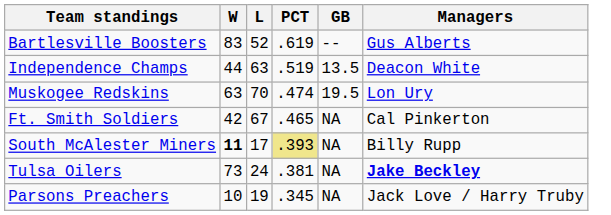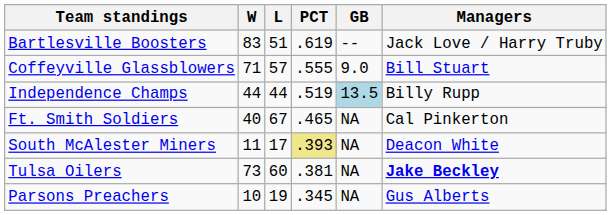 <table class="wikitable">
 <tr>
 <th>Team standings</th>
 <th>W</th>
 <th>L</th>
 <th>PCT</th>
 <th>GB</th>
 <th>Managers</th>
 </tr>
 <tr>
 <td><a href='#'>Bartlesville Boosters</a></td>
 <td>83</td>
-<td>52</td>
+<td>51</td>
 <td>.619</td>
 <td>--</td>
-<td><a href='#'>Gus Alberts</a></td>
+<td>Jack Love / Harry Truby</td>
+</tr>
+<tr>
+<td><a href='#'>Coffeyville Glassblowers</a></td>
+<td>71</td>
+<td>57</td>
+<td>.555</td>
+<td>9.0</td>
+<td><a href='#'>Bill Stuart</a></td>
 </tr>
 <tr>
 <td><a href='#'>Independence Champs</a></td>
 <td>44</td>
-<td>63</td>
+<td>44</td>
 <td>.519</td>
-<td>13.5</td>
-<td><a href='#'>Deacon White</a></td>
-</tr>
-<tr>
-<td><a href='#'>Muskogee Redskins</a></td>
-<td>63</td>
-<td>70</td>
-<td>.474</td>
-<td>19.5</td>
-<td><a href='#'>Lon Ury</a></td>
+<td style="background: lightblue;">13.5</td>
+<td>Billy Rupp</td>
 </tr>
 <tr>
 <td><a href='#'>Ft. Smith Soldiers</a></td>
-<td>42</td>
+<td>40</td>
 <td>67</td>
 <td>.465</td>
 <td>NA</td>
 <td>Cal Pinkerton</td>
 </tr>
 <tr>
 <td><a href='#'>South McAlester Miners</a></td>
-<td><strong>11</strong></td>
+<td>11</td>
 <td>17</td>
 <td style="background: khaki;">.393</td>
 <td>NA</td>
-<td>Billy Rupp</td>
+<td><a href='#'>Deacon White</a></td>
 </tr>
 <tr>
 <td><a href='#'>Tulsa Oilers</a></td>
 <td>73</td>
-<td>24</td>
+<td>60</td>
 <td>.381</td>
 <td>NA</td>
 <td><strong><a href='#'>Jake Beckley</a></strong></td>
 </tr>
 <tr>
 <td><a href='#'>Parsons Preachers</a></td>
 <td>10</td>
 <td>19</td>
 <td>.345</td>
 <td>NA</td>
-<td>Jack Love / Harry Truby</td>
+<td><a href='#'>Gus Alberts</a></td>
 </tr>
 </table>
